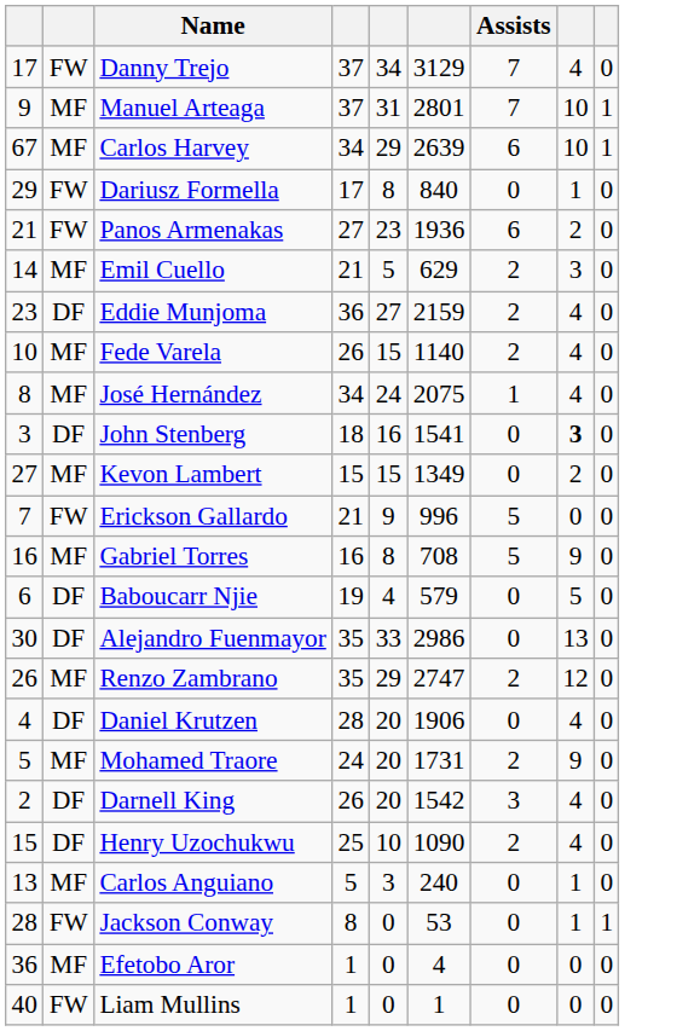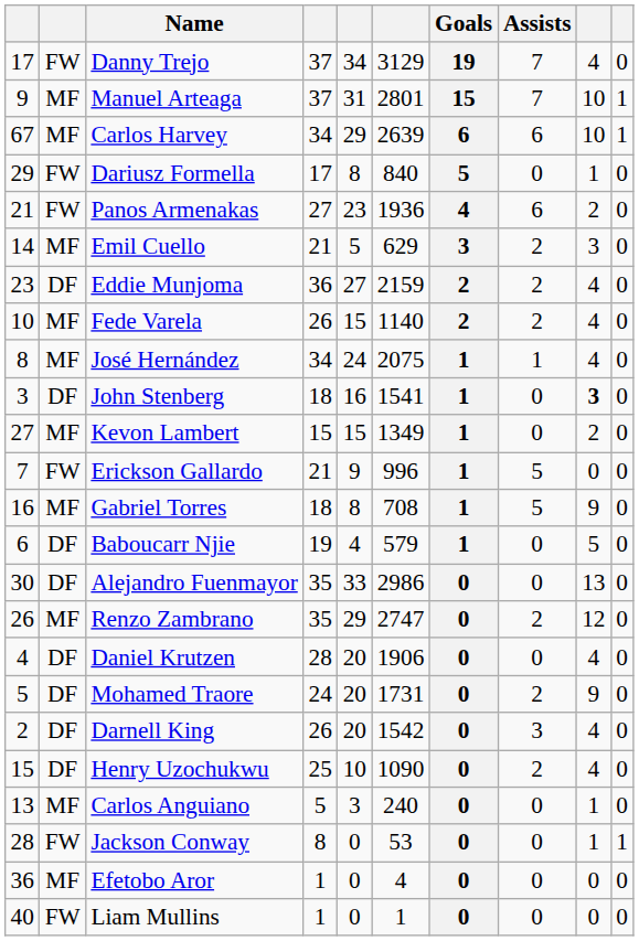 <table class="wikitable sortable" style="text-align:center; font-size:100%;">
 <tr>
 <th></th>
 <th></th>
 <th>Name</th>
 <th></th>
 <th></th>
 <th></th>
+<th>Goals</th>
 <th>Assists</th>
 <th></th>
 <th></th>
 </tr>
 <tr>
 <td>17</td>
 <td>FW</td>
 <td align=left> <a href='#'>Danny Trejo</a></td>
 <td>37</td>
 <td>34</td>
 <td>3129</td>
+<th>19</th>
 <td>7</td>
 <td>4</td>
 <td>0</td>
 </tr>
 <tr>
 <td>9</td>
 <td>MF</td>
 <td align=left> <a href='#'>Manuel Arteaga</a></td>
 <td>37</td>
 <td>31</td>
 <td>2801</td>
+<th>15</th>
 <td>7</td>
 <td>10</td>
 <td>1</td>
 </tr>
 <tr>
 <td>67</td>
 <td>MF</td>
 <td align=left> <a href='#'>Carlos Harvey</a></td>
 <td>34</td>
 <td>29</td>
 <td>2639</td>
+<th>6</th>
 <td>6</td>
 <td>10</td>
 <td>1</td>
 </tr>
 <tr>
 <td>29</td>
 <td>FW</td>
 <td align=left> <a href='#'>Dariusz Formella</a></td>
 <td>17</td>
 <td>8</td>
 <td>840</td>
+<th>5</th>
 <td>0</td>
 <td>1</td>
 <td>0</td>
 </tr>
 <tr>
 <td>21</td>
 <td>FW</td>
 <td align=left> <a href='#'>Panos Armenakas</a></td>
 <td>27</td>
 <td>23</td>
 <td>1936</td>
+<th>4</th>
 <td>6</td>
 <td>2</td>
 <td>0</td>
 </tr>
 <tr>
 <td>14</td>
 <td>MF</td>
 <td align=left> <a href='#'>Emil Cuello</a></td>
 <td>21</td>
 <td>5</td>
 <td>629</td>
+<th>3</th>
 <td>2</td>
 <td>3</td>
 <td>0</td>
 </tr>
 <tr>
 <td>23</td>
 <td>DF</td>
 <td align=left> <a href='#'>Eddie Munjoma</a></td>
 <td>36</td>
 <td>27</td>
 <td>2159</td>
+<th>2</th>
 <td>2</td>
 <td>4</td>
 <td>0</td>
 </tr>
 <tr>
 <td>10</td>
 <td>MF</td>
 <td align=left> <a href='#'>Fede Varela</a></td>
 <td>26</td>
 <td>15</td>
 <td>1140</td>
+<th>2</th>
 <td>2</td>
 <td>4</td>
 <td>0</td>
 </tr>
 <tr>
 <td>8</td>
 <td>MF</td>
 <td align=left> <a href='#'>José Hernández</a></td>
 <td>34</td>
 <td>24</td>
 <td>2075</td>
+<th>1</th>
 <td>1</td>
 <td>4</td>
 <td>0</td>
 </tr>
 <tr>
 <td>3</td>
 <td>DF</td>
 <td align=left> <a href='#'>John Stenberg</a></td>
 <td>18</td>
 <td>16</td>
 <td>1541</td>
+<th>1</th>
 <td>0</td>
 <td><strong>3</strong></td>
 <td>0</td>
 </tr>
 <tr>
 <td>27</td>
 <td>MF</td>
 <td align=left> <a href='#'>Kevon Lambert</a></td>
 <td>15</td>
 <td>15</td>
 <td>1349</td>
+<th>1</th>
 <td>0</td>
 <td>2</td>
 <td>0</td>
 </tr>
 <tr>
 <td>7</td>
 <td>FW</td>
 <td align=left> <a href='#'>Erickson Gallardo</a></td>
 <td>21</td>
 <td>9</td>
 <td>996</td>
+<th>1</th>
 <td>5</td>
 <td>0</td>
 <td>0</td>
 </tr>
 <tr>
 <td>16</td>
 <td>MF</td>
 <td align=left> <a href='#'>Gabriel Torres</a></td>
-<td>16</td>
+<td>18</td>
 <td>8</td>
 <td>708</td>
+<th>1</th>
 <td>5</td>
 <td>9</td>
 <td>0</td>
 </tr>
 <tr>
 <td>6</td>
 <td>DF</td>
 <td align=left> <a href='#'>Baboucarr Njie</a></td>
 <td>19</td>
 <td>4</td>
 <td>579</td>
+<th>1</th>
 <td>0</td>
 <td>5</td>
 <td>0</td>
 </tr>
 <tr>
 <td>30</td>
 <td>DF</td>
 <td align=left> <a href='#'>Alejandro Fuenmayor</a></td>
 <td>35</td>
 <td>33</td>
 <td>2986</td>
+<th>0</th>
 <td>0</td>
 <td>13</td>
 <td>0</td>
 </tr>
 <tr>
 <td>26</td>
 <td>MF</td>
 <td align=left> <a href='#'>Renzo Zambrano</a></td>
 <td>35</td>
 <td>29</td>
 <td>2747</td>
+<th>0</th>
 <td>2</td>
 <td>12</td>
 <td>0</td>
 </tr>
 <tr>
 <td>4</td>
 <td>DF</td>
 <td align=left> <a href='#'>Daniel Krutzen</a></td>
 <td>28</td>
 <td>20</td>
 <td>1906</td>
+<th>0</th>
 <td>0</td>
 <td>4</td>
 <td>0</td>
 </tr>
 <tr>
 <td>5</td>
-<td>MF</td>
+<td>DF</td>
 <td align=left> <a href='#'>Mohamed Traore</a></td>
 <td>24</td>
 <td>20</td>
 <td>1731</td>
+<th>0</th>
 <td>2</td>
 <td>9</td>
 <td>0</td>
 </tr>
 <tr>
 <td>2</td>
 <td>DF</td>
 <td align=left> <a href='#'>Darnell King</a></td>
 <td>26</td>
 <td>20</td>
 <td>1542</td>
+<th>0</th>
 <td>3</td>
 <td>4</td>
 <td>0</td>
 </tr>
 <tr>
 <td>15</td>
 <td>DF</td>
 <td align=left> <a href='#'>Henry Uzochukwu</a></td>
 <td>25</td>
 <td>10</td>
 <td>1090</td>
+<th>0</th>
 <td>2</td>
 <td>4</td>
 <td>0</td>
 </tr>
 <tr>
 <td>13</td>
 <td>MF</td>
 <td align=left> <a href='#'>Carlos Anguiano</a></td>
 <td>5</td>
 <td>3</td>
 <td>240</td>
+<th>0</th>
 <td>0</td>
 <td>1</td>
 <td>0</td>
 </tr>
 <tr>
 <td>28</td>
 <td>FW</td>
 <td align=left> <a href='#'>Jackson Conway</a></td>
 <td>8</td>
 <td>0</td>
 <td>53</td>
+<th>0</th>
 <td>0</td>
 <td>1</td>
 <td>1</td>
 </tr>
 <tr>
 <td>36</td>
 <td>MF</td>
 <td align=left> <a href='#'>Efetobo Aror</a></td>
 <td>1</td>
 <td>0</td>
 <td>4</td>
+<th>0</th>
 <td>0</td>
 <td>0</td>
 <td>0</td>
 </tr>
 <tr>
 <td>40</td>
 <td>FW</td>
 <td align=left> Liam Mullins</td>
 <td>1</td>
 <td>0</td>
 <td>1</td>
+<th>0</th>
 <td>0</td>
 <td>0</td>
 <td>0</td>
 </tr>
 </table>
